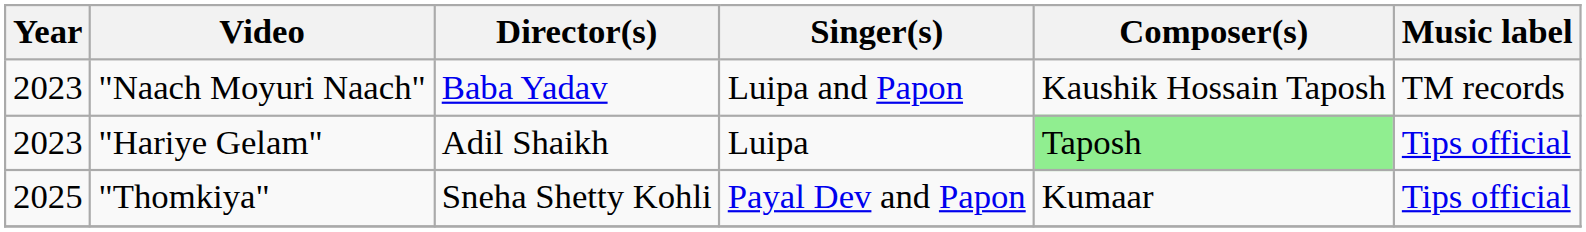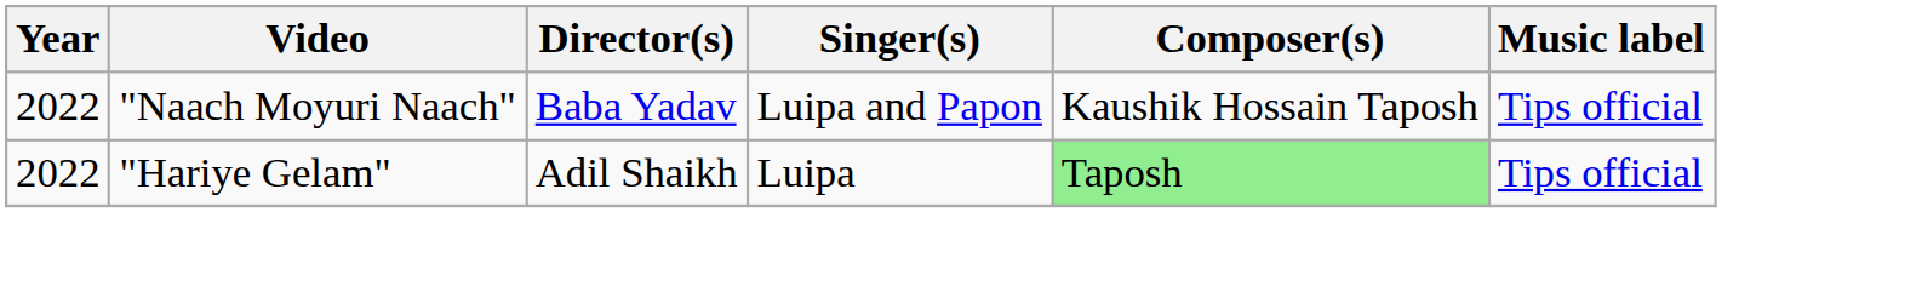 <table class="wikitable">
 <tr>
 <th>Year</th>
 <th>Video</th>
 <th>Director(s)</th>
 <th>Singer(s)</th>
 <th>Composer(s)</th>
 <th>Music label</th>
 </tr>
 <tr>
-<td>2023</td>
+<td>2022</td>
 <td>"Naach Moyuri Naach"</td>
 <td><a href='#'>Baba Yadav</a></td>
 <td>Luipa and <a href='#'>Papon</a></td>
 <td>Kaushik Hossain Taposh</td>
-<td>TM records</td>
+<td><a href='#'>Tips official</a></td>
 </tr>
 <tr>
-<td>2023</td>
+<td>2022</td>
 <td>"Hariye Gelam"</td>
 <td>Adil Shaikh</td>
 <td>Luipa</td>
 <td style="background: lightgreen;">Taposh</td>
 <td><a href='#'>Tips official</a></td>
 </tr>
 <tr>
-<td>2025</td>
-<td>"Thomkiya"</td>
-<td>Sneha Shetty Kohli</td>
-<td><a href='#'>Payal Dev</a> and <a href='#'>Papon</a></td>
-<td>Kumaar</td>
-<td><a href='#'>Tips official</a></td>
-</tr>
-<tr>
 </tr>
 </table>
